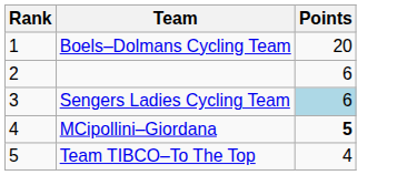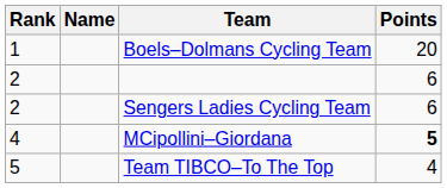 <table class=wikitable style="font-size:100%">
 <tr>
 <th>Rank</th>
+<th>Name</th>
 <th>Team</th>
 <th>Points</th>
 </tr>
 <tr>
 <td>1</td>
+<td> </td>
 <td><a href='#'>Boels–Dolmans Cycling Team</a></td>
 <td align="right">20</td>
 </tr>
 <tr>
 <td>2</td>
 <td></td>
+<td></td>
 <td align="right">6</td>
 </tr>
 <tr>
-<td>3</td>
+<td>2</td>
+<td></td>
 <td><a href='#'>Sengers Ladies Cycling Team</a></td>
-<td align="right" style="background: lightblue;">6</td>
+<td align="right">6</td>
 </tr>
 <tr>
 <td>4</td>
+<td></td>
 <td><a href='#'>MCipollini–Giordana</a></td>
 <td align="right"><strong>5</strong></td>
 </tr>
 <tr>
 <td>5</td>
+<td></td>
 <td><a href='#'>Team TIBCO–To The Top</a></td>
 <td align="right">4</td>
 </tr>
 </table>
